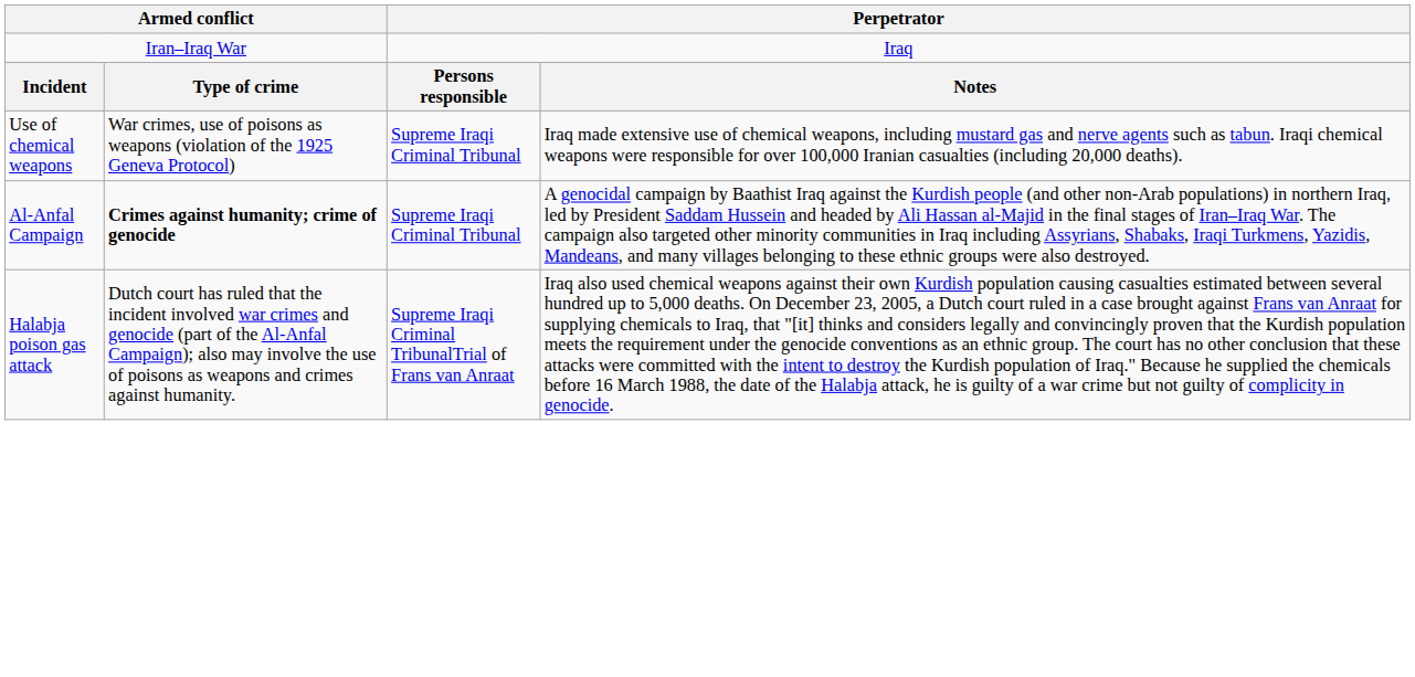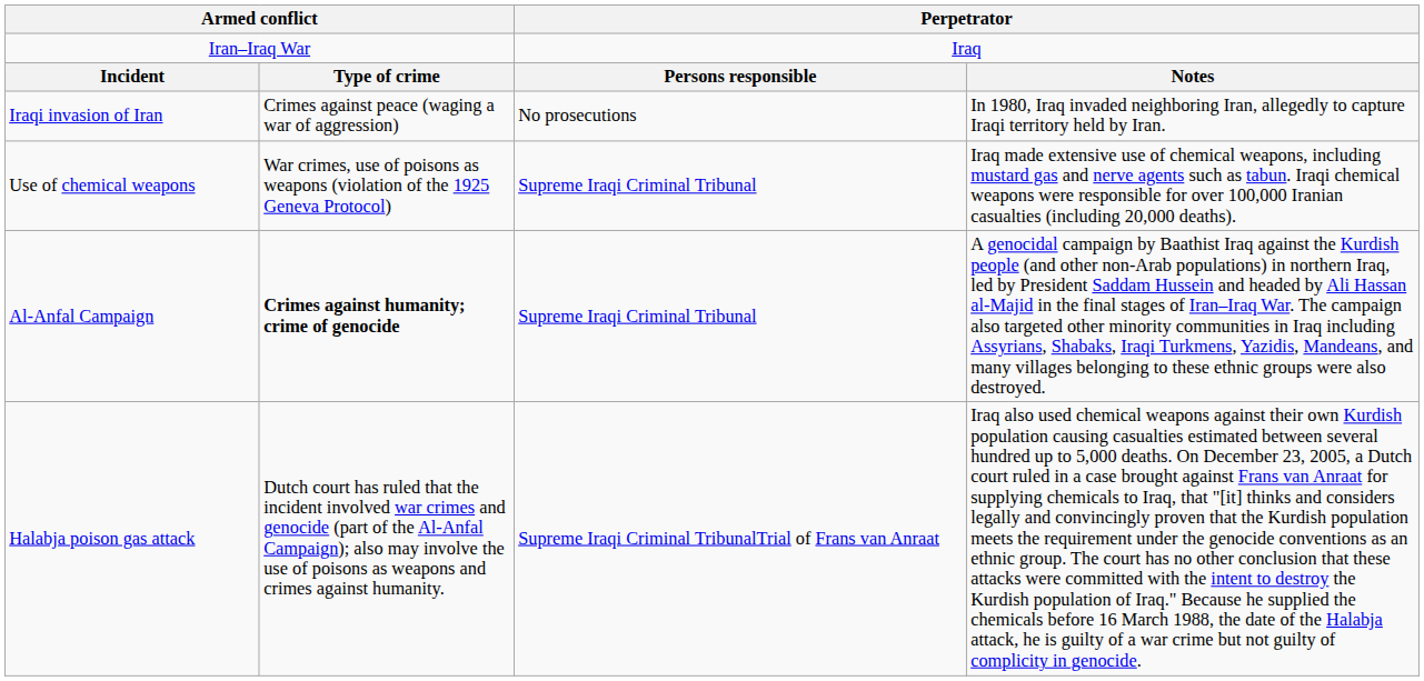 <table class="wikitable">
 <tr>
 <th colspan="2">Armed conflict</th>
 <th colspan="2">Perpetrator</th>
 </tr>
 <tr style="text-align:center;">
 <td colspan="2"><a href='#'>Iran–Iraq War</a></td>
 <td colspan="2"><a href='#'>Iraq</a></td>
 </tr>
 <tr>
 <th>Incident</th>
 <th>Type of crime</th>
 <th>Persons responsible</th>
 <th>Notes</th>
+</tr>
+<tr>
+<td style="width:18%;"><a href='#'>Iraqi invasion of Iran</a></td>
+<td style="width:18%;">Crimes against peace (waging a war of aggression)</td>
+<td style="width:32%;">No prosecutions</td>
+<td style="width:32%;">In 1980, Iraq invaded neighboring Iran, allegedly to capture Iraqi territory held by Iran.</td>
 </tr>
 <tr>
 <td>Use of <a href='#'>chemical weapons</a></td>
 <td>War crimes, use of poisons as weapons (violation of the <a href='#'>1925 Geneva Protocol</a>)</td>
 <td><a href='#'>Supreme Iraqi Criminal Tribunal</a></td>
 <td>Iraq made extensive use of chemical weapons, including <a href='#'>mustard gas</a> and <a href='#'>nerve agents</a> such as <a href='#'>tabun</a>. Iraqi chemical weapons were responsible for over 100,000 Iranian casualties (including 20,000 deaths).</td>
 </tr>
 <tr>
 <td><a href='#'>Al-Anfal Campaign</a></td>
 <td><strong>Crimes against humanity; crime of genocide</strong></td>
 <td><a href='#'>Supreme Iraqi Criminal Tribunal</a></td>
 <td>A <a href='#'>genocidal</a> campaign by Baathist Iraq against the <a href='#'>Kurdish people</a> (and other non-Arab populations) in northern Iraq, led by President <a href='#'>Saddam Hussein</a> and headed by <a href='#'>Ali Hassan al-Majid</a> in the final stages of <a href='#'>Iran–Iraq War</a>. The campaign also targeted other minority communities in Iraq including <a href='#'>Assyrians</a>, <a href='#'>Shabaks</a>, <a href='#'>Iraqi Turkmens</a>, <a href='#'>Yazidis</a>, <a href='#'>Mandeans</a>, and many villages belonging to these ethnic groups were also destroyed.</td>
 </tr>
 <tr>
 <td><a href='#'>Halabja poison gas attack</a></td>
 <td>Dutch court has ruled that the incident involved <a href='#'>war crimes</a> and <a href='#'>genocide</a> (part of the <a href='#'>Al-Anfal Campaign</a>); also may involve the use of poisons as weapons and crimes against humanity.</td>
 <td><a href='#'>Supreme Iraqi Criminal TribunalTrial</a> of <a href='#'>Frans van Anraat</a></td>
 <td>Iraq also used chemical weapons against their own <a href='#'>Kurdish</a> population causing casualties estimated between several hundred up to 5,000 deaths. On December 23, 2005, a Dutch court ruled in a case brought against <a href='#'>Frans van Anraat</a> for supplying chemicals to Iraq, that "[it] thinks and considers legally and convincingly proven that the Kurdish population meets the requirement under the genocide conventions as an ethnic group. The court has no other conclusion that these attacks were committed with the <a href='#'>intent to destroy</a> the Kurdish population of Iraq." Because he supplied the chemicals before 16 March 1988, the date of the <a href='#'>Halabja</a> attack, he is guilty of a war crime but not guilty of <a href='#'>complicity in genocide</a>.</td>
 </tr>
 </table>
